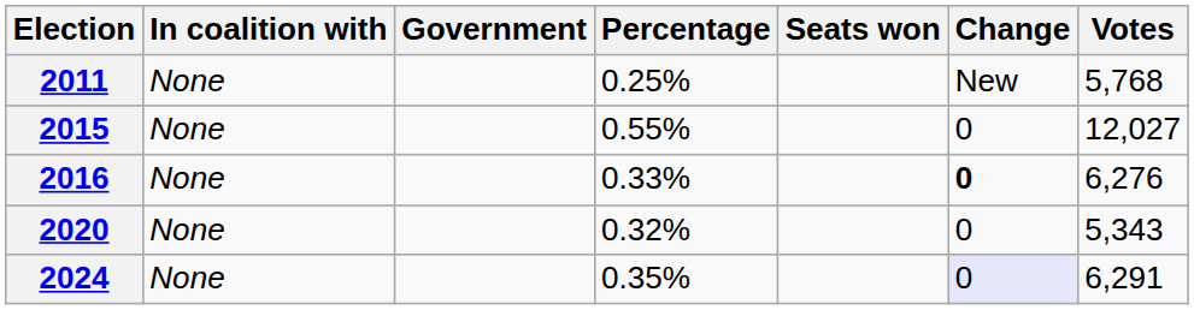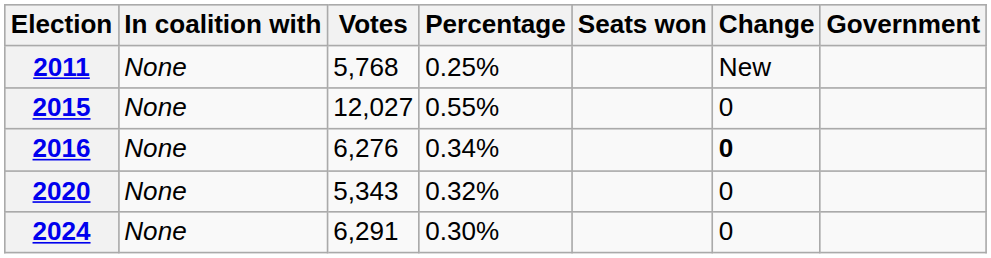 <table class="wikitable">
 <tr>
 <th>Election</th>
 <th>In coalition with</th>
-<th>Government</th>
+<th>Votes</th>
 <th>Percentage</th>
 <th>Seats won</th>
 <th>Change</th>
-<th>Votes</th>
+<th>Government</th>
 </tr>
 <tr>
 <th><a href='#'>2011</a></th>
 <td><em>None</em></td>
-<td></td>
+<td>5,768</td>
 <td>0.25%</td>
 <td></td>
 <td>New</td>
-<td>5,768</td>
+<td></td>
 </tr>
 <tr>
 <th><a href='#'>2015</a></th>
 <td><em>None</em></td>
-<td></td>
+<td>12,027</td>
 <td>0.55%</td>
 <td></td>
 <td> 0</td>
-<td>12,027</td>
+<td></td>
 </tr>
 <tr>
 <th><a href='#'>2016</a></th>
 <td><em>None</em></td>
-<td></td>
-<td>0.33%</td>
+<td>6,276</td>
+<td>0.34%</td>
 <td></td>
 <td><strong> 0</strong></td>
-<td>6,276</td>
+<td></td>
 </tr>
 <tr>
 <th><a href='#'>2020</a></th>
 <td><em>None</em></td>
-<td></td>
+<td>5,343</td>
 <td>0.32%</td>
 <td></td>
 <td> 0</td>
-<td>5,343</td>
+<td></td>
 </tr>
 <tr>
 <th><a href='#'>2024</a></th>
 <td><em>None</em></td>
+<td>6,291</td>
+<td>0.30%</td>
 <td></td>
-<td>0.35%</td>
+<td> 0</td>
 <td></td>
-<td style="background: lavender;"> 0</td>
-<td>6,291</td>
 </tr>
 </table>
